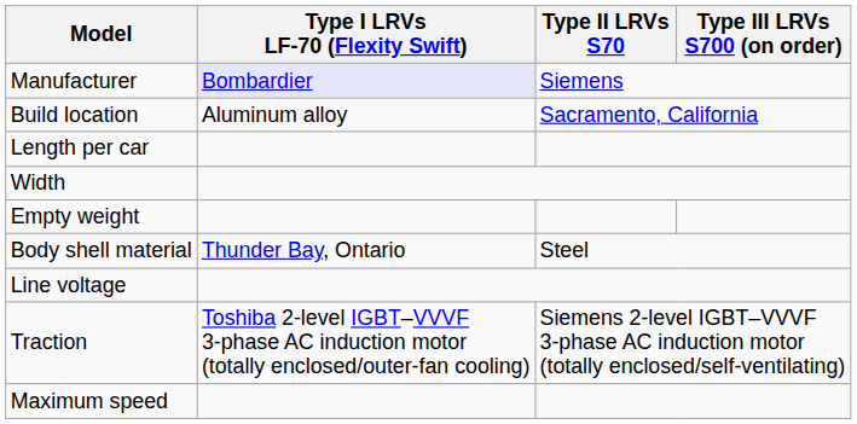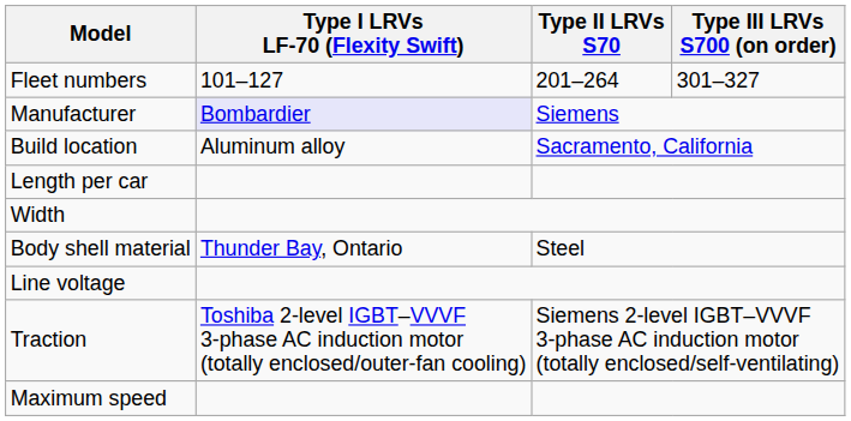 <table class="wikitable">
 <tr>
 <th>Model</th>
 <th>Type I LRVs<br>LF-70 (<a href='#'>Flexity Swift</a>)</th>
 <th>Type II LRVs<br><a href='#'>S70</a></th>
 <th>Type III LRVs<br><a href='#'>S700</a> (on order)</th>
+</tr>
+<tr>
+<td>Fleet numbers</td>
+<td>101–127</td>
+<td>201–264</td>
+<td>301–327</td>
 </tr>
 <tr>
 <td>Manufacturer</td>
 <td style="background: lavender;"><a href='#'>Bombardier</a></td>
 <td colspan="2"><a href='#'>Siemens</a></td>
 </tr>
 <tr>
 <td>Build location</td>
 <td>Aluminum alloy</td>
 <td colspan="2"><a href='#'>Sacramento, California</a></td>
 </tr>
 <tr>
 <td>Length per car</td>
 <td></td>
 <td colspan="2"></td>
 </tr>
 <tr>
 <td>Width</td>
 <td colspan="3"></td>
 </tr>
 <tr>
-<td>Empty weight</td>
-<td></td>
-<td></td>
-<td></td>
-</tr>
-<tr>
 <td>Body shell material</td>
 <td><a href='#'>Thunder Bay</a>, Ontario</td>
 <td colspan="2">Steel</td>
 </tr>
 <tr>
 <td>Line voltage</td>
 <td colspan="3"></td>
 </tr>
 <tr>
 <td>Traction</td>
 <td><a href='#'>Toshiba</a> 2-level <a href='#'>IGBT</a>–<a href='#'>VVVF</a><br> 3-phase AC induction motor<br>(totally enclosed/outer-fan cooling)</td>
 <td colspan="2">Siemens 2-level IGBT–VVVF<br> 3-phase AC induction motor<br>(totally enclosed/self-ventilating)</td>
 </tr>
 <tr>
 <td>Maximum speed</td>
 <td></td>
 <td colspan="2"></td>
 </tr>
 </table>
